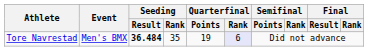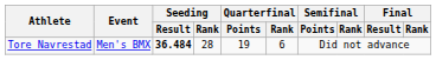 <table class="wikitable" style="font-size:90%;">
 <tr>
 <th rowspan=2>Athlete</th>
 <th rowspan=2>Event</th>
 <th colspan=2>Seeding</th>
 <th colspan=2>Quarterfinal</th>
 <th colspan=2>Semifinal</th>
 <th colspan=2>Final</th>
 </tr>
 <tr style="font-size:95%">
 <th>Result</th>
 <th>Rank</th>
 <th>Points</th>
 <th>Rank</th>
 <th>Points</th>
 <th>Rank</th>
 <th>Result</th>
 <th>Rank</th>
 </tr>
 <tr align=center>
 <td align=left><a href='#'>Tore Navrestad</a></td>
 <td align=left><a href='#'>Men's BMX</a></td>
 <td><strong>36.484</strong></td>
-<td>35</td>
+<td>28</td>
 <td>19</td>
-<td style="background: lavender;">6</td>
+<td>6</td>
 <td colspan=4>Did not advance</td>
 </tr>
 </table>
